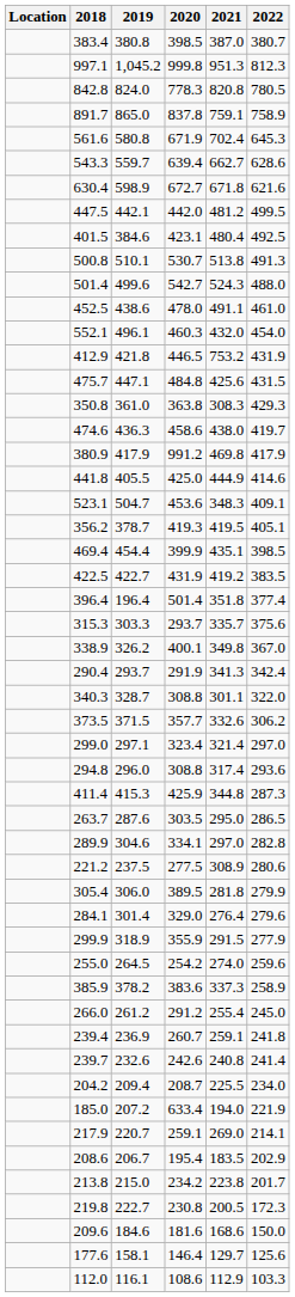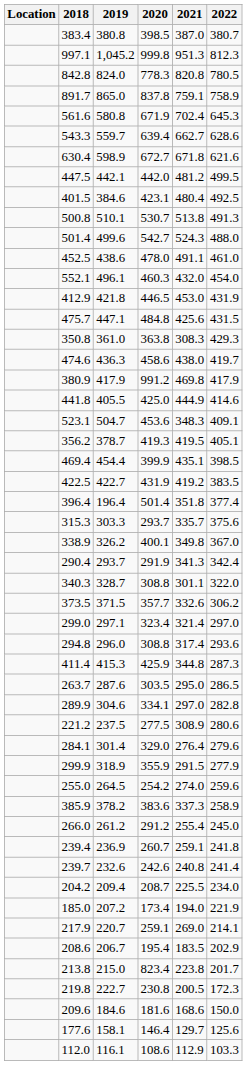 <table class="wikitable sortable sticky-header static-row-numbers col1left" >
 <tr>
 <th>Location</th>
 <th>2018</th>
 <th>2019</th>
 <th>2020</th>
 <th>2021</th>
 <th>2022</th>
 </tr>
 <tr class="sorttop static-row-header">
 <td></td>
 <td>383.4</td>
 <td>380.8</td>
 <td>398.5</td>
 <td>387.0</td>
 <td>380.7</td>
 </tr>
 <tr class=static-row-numbers-norank>
 <td></td>
 <td>997.1</td>
 <td>1,045.2</td>
 <td>999.8</td>
 <td>951.3</td>
 <td>812.3</td>
 </tr>
 <tr>
 <td></td>
 <td>842.8</td>
 <td>824.0</td>
 <td>778.3</td>
 <td>820.8</td>
 <td>780.5</td>
 </tr>
 <tr>
 <td></td>
 <td>891.7</td>
 <td>865.0</td>
 <td>837.8</td>
 <td>759.1</td>
 <td>758.9</td>
 </tr>
 <tr>
 <td></td>
 <td>561.6</td>
 <td>580.8</td>
 <td>671.9</td>
 <td>702.4</td>
 <td>645.3</td>
 </tr>
 <tr>
 <td></td>
 <td>543.3</td>
 <td>559.7</td>
 <td>639.4</td>
 <td>662.7</td>
 <td>628.6</td>
 </tr>
 <tr>
 <td></td>
 <td>630.4</td>
 <td>598.9</td>
 <td>672.7</td>
 <td>671.8</td>
 <td>621.6</td>
 </tr>
 <tr>
 <td></td>
 <td>447.5</td>
 <td>442.1</td>
 <td>442.0</td>
 <td>481.2</td>
 <td>499.5</td>
 </tr>
 <tr>
 <td></td>
 <td>401.5</td>
 <td>384.6</td>
 <td>423.1</td>
 <td>480.4</td>
 <td>492.5</td>
 </tr>
 <tr>
 <td></td>
 <td>500.8</td>
 <td>510.1</td>
 <td>530.7</td>
 <td>513.8</td>
 <td>491.3</td>
 </tr>
 <tr>
 <td></td>
 <td>501.4</td>
 <td>499.6</td>
 <td>542.7</td>
 <td>524.3</td>
 <td>488.0</td>
 </tr>
 <tr>
 <td></td>
 <td>452.5</td>
 <td>438.6</td>
 <td>478.0</td>
 <td>491.1</td>
 <td>461.0</td>
 </tr>
 <tr>
 <td></td>
 <td>552.1</td>
 <td>496.1</td>
 <td>460.3</td>
 <td>432.0</td>
 <td>454.0</td>
 </tr>
 <tr>
 <td></td>
 <td>412.9</td>
 <td>421.8</td>
 <td>446.5</td>
-<td>753.2</td>
+<td>453.0</td>
 <td>431.9</td>
 </tr>
 <tr>
 <td></td>
 <td>475.7</td>
 <td>447.1</td>
 <td>484.8</td>
 <td>425.6</td>
 <td>431.5</td>
 </tr>
 <tr>
 <td></td>
 <td>350.8</td>
 <td>361.0</td>
 <td>363.8</td>
 <td>308.3</td>
 <td>429.3</td>
 </tr>
 <tr>
 <td></td>
 <td>474.6</td>
 <td>436.3</td>
 <td>458.6</td>
 <td>438.0</td>
 <td>419.7</td>
 </tr>
 <tr>
 <td></td>
 <td>380.9</td>
 <td>417.9</td>
 <td>991.2</td>
 <td>469.8</td>
 <td>417.9</td>
 </tr>
 <tr>
 <td></td>
 <td>441.8</td>
 <td>405.5</td>
 <td>425.0</td>
 <td>444.9</td>
 <td>414.6</td>
 </tr>
 <tr>
 <td></td>
 <td>523.1</td>
 <td>504.7</td>
 <td>453.6</td>
 <td>348.3</td>
 <td>409.1</td>
 </tr>
 <tr>
 <td></td>
 <td>356.2</td>
 <td>378.7</td>
 <td>419.3</td>
 <td>419.5</td>
 <td>405.1</td>
 </tr>
 <tr>
 <td></td>
 <td>469.4</td>
 <td>454.4</td>
 <td>399.9</td>
 <td>435.1</td>
 <td>398.5</td>
 </tr>
 <tr>
 <td></td>
 <td>422.5</td>
 <td>422.7</td>
 <td>431.9</td>
 <td>419.2</td>
 <td>383.5</td>
 </tr>
 <tr>
 <td></td>
 <td>396.4</td>
 <td>196.4</td>
 <td>501.4</td>
 <td>351.8</td>
 <td>377.4</td>
 </tr>
 <tr>
 <td></td>
 <td>315.3</td>
 <td>303.3</td>
 <td>293.7</td>
 <td>335.7</td>
 <td>375.6</td>
 </tr>
 <tr>
 <td></td>
 <td>338.9</td>
 <td>326.2</td>
 <td>400.1</td>
 <td>349.8</td>
 <td>367.0</td>
 </tr>
 <tr>
 <td></td>
 <td>290.4</td>
 <td>293.7</td>
 <td>291.9</td>
 <td>341.3</td>
 <td>342.4</td>
 </tr>
 <tr>
 <td></td>
 <td>340.3</td>
 <td>328.7</td>
 <td>308.8</td>
 <td>301.1</td>
 <td>322.0</td>
 </tr>
 <tr>
 <td></td>
 <td>373.5</td>
 <td>371.5</td>
 <td>357.7</td>
 <td>332.6</td>
 <td>306.2</td>
 </tr>
 <tr>
 <td></td>
 <td>299.0</td>
 <td>297.1</td>
 <td>323.4</td>
 <td>321.4</td>
 <td>297.0</td>
 </tr>
 <tr>
 <td></td>
 <td>294.8</td>
 <td>296.0</td>
 <td>308.8</td>
 <td>317.4</td>
 <td>293.6</td>
 </tr>
 <tr>
 <td></td>
 <td>411.4</td>
 <td>415.3</td>
 <td>425.9</td>
 <td>344.8</td>
 <td>287.3</td>
 </tr>
 <tr>
 <td></td>
 <td>263.7</td>
 <td>287.6</td>
 <td>303.5</td>
 <td>295.0</td>
 <td>286.5</td>
 </tr>
 <tr>
 <td></td>
 <td>289.9</td>
 <td>304.6</td>
 <td>334.1</td>
 <td>297.0</td>
 <td>282.8</td>
 </tr>
 <tr>
 <td></td>
 <td>221.2</td>
 <td>237.5</td>
 <td>277.5</td>
 <td>308.9</td>
 <td>280.6</td>
 </tr>
 <tr>
 <td></td>
-<td>305.4</td>
-<td>306.0</td>
-<td>389.5</td>
-<td>281.8</td>
-<td>279.9</td>
-</tr>
-<tr>
-<td></td>
 <td>284.1</td>
 <td>301.4</td>
 <td>329.0</td>
 <td>276.4</td>
 <td>279.6</td>
 </tr>
 <tr>
 <td></td>
 <td>299.9</td>
 <td>318.9</td>
 <td>355.9</td>
 <td>291.5</td>
 <td>277.9</td>
 </tr>
 <tr>
 <td></td>
 <td>255.0</td>
 <td>264.5</td>
 <td>254.2</td>
 <td>274.0</td>
 <td>259.6</td>
 </tr>
 <tr>
 <td></td>
 <td>385.9</td>
 <td>378.2</td>
 <td>383.6</td>
 <td>337.3</td>
 <td>258.9</td>
 </tr>
 <tr>
 <td></td>
 <td>266.0</td>
 <td>261.2</td>
 <td>291.2</td>
 <td>255.4</td>
 <td>245.0</td>
 </tr>
 <tr>
 <td></td>
 <td>239.4</td>
 <td>236.9</td>
 <td>260.7</td>
 <td>259.1</td>
 <td>241.8</td>
 </tr>
 <tr>
 <td></td>
 <td>239.7</td>
 <td>232.6</td>
 <td>242.6</td>
 <td>240.8</td>
 <td>241.4</td>
 </tr>
 <tr>
 <td></td>
 <td>204.2</td>
 <td>209.4</td>
 <td>208.7</td>
 <td>225.5</td>
 <td>234.0</td>
 </tr>
 <tr>
 <td></td>
 <td>185.0</td>
 <td>207.2</td>
-<td>633.4</td>
+<td>173.4</td>
 <td>194.0</td>
 <td>221.9</td>
 </tr>
 <tr>
 <td></td>
 <td>217.9</td>
 <td>220.7</td>
 <td>259.1</td>
 <td>269.0</td>
 <td>214.1</td>
 </tr>
 <tr>
 <td></td>
 <td>208.6</td>
 <td>206.7</td>
 <td>195.4</td>
 <td>183.5</td>
 <td>202.9</td>
 </tr>
 <tr>
 <td></td>
 <td>213.8</td>
 <td>215.0</td>
-<td>234.2</td>
+<td>823.4</td>
 <td>223.8</td>
 <td>201.7</td>
 </tr>
 <tr>
 <td></td>
 <td>219.8</td>
 <td>222.7</td>
 <td>230.8</td>
 <td>200.5</td>
 <td>172.3</td>
 </tr>
 <tr>
 <td></td>
 <td>209.6</td>
 <td>184.6</td>
 <td>181.6</td>
 <td>168.6</td>
 <td>150.0</td>
 </tr>
 <tr>
 <td></td>
 <td>177.6</td>
 <td>158.1</td>
 <td>146.4</td>
 <td>129.7</td>
 <td>125.6</td>
 </tr>
 <tr>
 <td></td>
 <td>112.0</td>
 <td>116.1</td>
 <td>108.6</td>
 <td>112.9</td>
 <td>103.3</td>
 </tr>
 </table>
